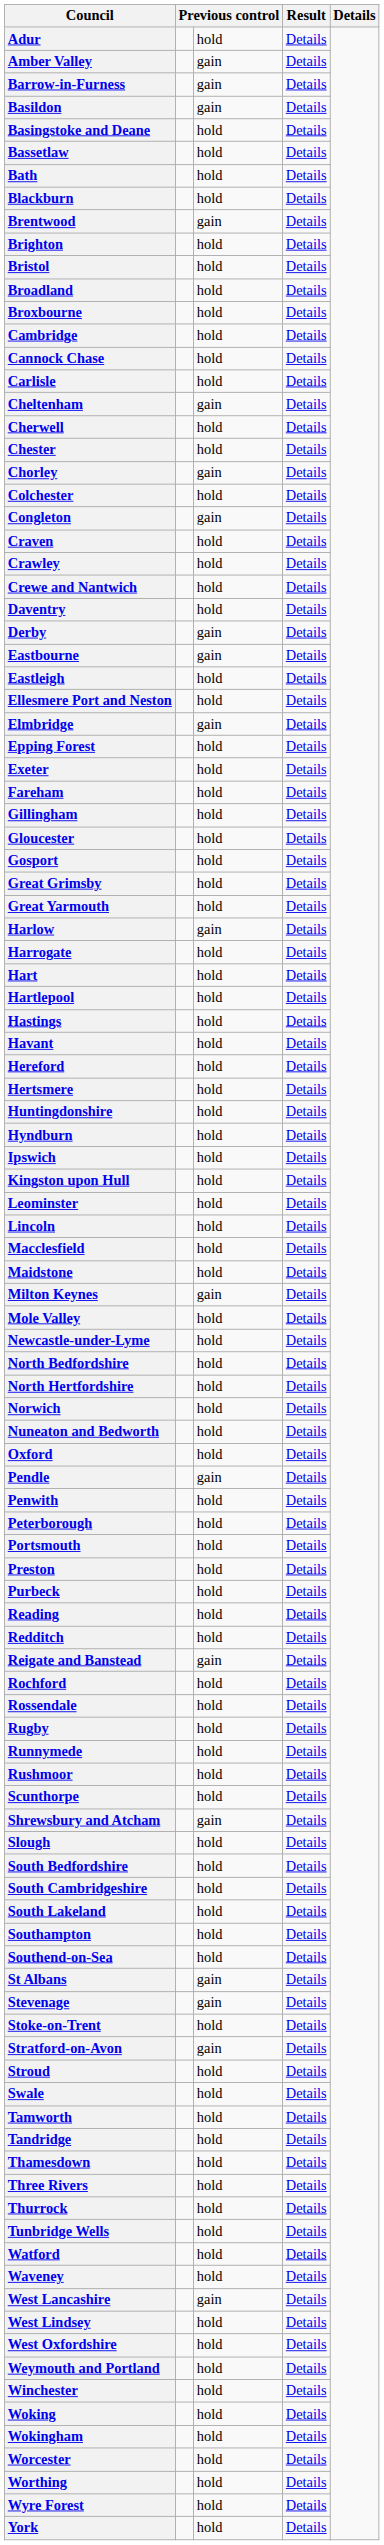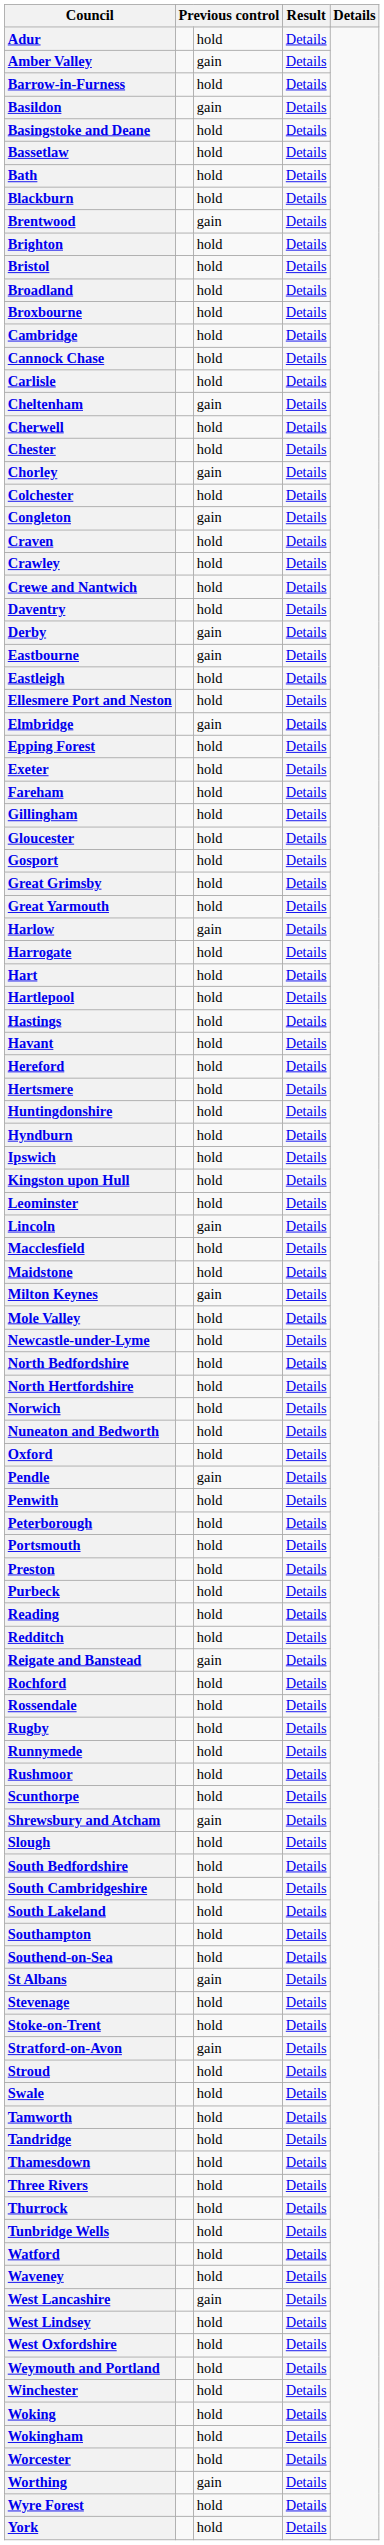 <table class="wikitable sortable" border="1">
 <tr>
 <th scope="col">Council</th>
 <th colspan=2>Previous control</th>
 <th colspan=2>Result</th>
 <th class="unsortable" scope="col">Details</th>
 </tr>
 <tr>
 <th scope="row" style="text-align: left;"><a href='#'>Adur</a></th>
 <td></td>
 <td> hold</td>
 <td><a href='#'>Details</a></td>
 </tr>
 <tr>
 <th scope="row" style="text-align: left;"><a href='#'>Amber Valley</a></th>
 <td></td>
 <td> gain</td>
 <td><a href='#'>Details</a></td>
 </tr>
 <tr>
 <th scope="row" style="text-align: left;"><a href='#'>Barrow-in-Furness</a></th>
 <td></td>
-<td> gain</td>
+<td> hold</td>
 <td><a href='#'>Details</a></td>
 </tr>
 <tr>
 <th scope="row" style="text-align: left;"><a href='#'>Basildon</a></th>
 <td></td>
 <td> gain</td>
 <td><a href='#'>Details</a></td>
 </tr>
 <tr>
 <th scope="row" style="text-align: left;"><a href='#'>Basingstoke and Deane</a></th>
 <td></td>
 <td> hold</td>
 <td><a href='#'>Details</a></td>
 </tr>
 <tr>
 <th scope="row" style="text-align: left;"><a href='#'>Bassetlaw</a></th>
 <td></td>
 <td> hold</td>
 <td><a href='#'>Details</a></td>
 </tr>
 <tr>
 <th scope="row" style="text-align: left;"><a href='#'>Bath</a></th>
 <td></td>
 <td> hold</td>
 <td><a href='#'>Details</a></td>
 </tr>
 <tr>
 <th scope="row" style="text-align: left;"><a href='#'>Blackburn</a></th>
 <td></td>
 <td> hold</td>
 <td><a href='#'>Details</a></td>
 </tr>
 <tr>
 <th scope="row" style="text-align: left;"><a href='#'>Brentwood</a></th>
 <td></td>
 <td> gain</td>
 <td><a href='#'>Details</a></td>
 </tr>
 <tr>
 <th scope="row" style="text-align: left;"><a href='#'>Brighton</a></th>
 <td></td>
 <td> hold</td>
 <td><a href='#'>Details</a></td>
 </tr>
 <tr>
 <th scope="row" style="text-align: left;"><a href='#'>Bristol</a></th>
 <td></td>
 <td> hold</td>
 <td><a href='#'>Details</a></td>
 </tr>
 <tr>
 <th scope="row" style="text-align: left;"><a href='#'>Broadland</a></th>
 <td></td>
 <td> hold</td>
 <td><a href='#'>Details</a></td>
 </tr>
 <tr>
 <th scope="row" style="text-align: left;"><a href='#'>Broxbourne</a></th>
 <td></td>
 <td> hold</td>
 <td><a href='#'>Details</a></td>
 </tr>
 <tr>
 <th scope="row" style="text-align: left;"><a href='#'>Cambridge</a></th>
 <td></td>
 <td> hold</td>
 <td><a href='#'>Details</a></td>
 </tr>
 <tr>
 <th scope="row" style="text-align: left;"><a href='#'>Cannock Chase</a></th>
 <td></td>
 <td> hold</td>
 <td><a href='#'>Details</a></td>
 </tr>
 <tr>
 <th scope="row" style="text-align: left;"><a href='#'>Carlisle</a></th>
 <td></td>
 <td> hold</td>
 <td><a href='#'>Details</a></td>
 </tr>
 <tr>
 <th scope="row" style="text-align: left;"><a href='#'>Cheltenham</a></th>
 <td></td>
 <td> gain</td>
 <td><a href='#'>Details</a></td>
 </tr>
 <tr>
 <th scope="row" style="text-align: left;"><a href='#'>Cherwell</a></th>
 <td></td>
 <td> hold</td>
 <td><a href='#'>Details</a></td>
 </tr>
 <tr>
 <th scope="row" style="text-align: left;"><a href='#'>Chester</a></th>
 <td></td>
 <td> hold</td>
 <td><a href='#'>Details</a></td>
 </tr>
 <tr>
 <th scope="row" style="text-align: left;"><a href='#'>Chorley</a></th>
 <td></td>
 <td> gain</td>
 <td><a href='#'>Details</a></td>
 </tr>
 <tr>
 <th scope="row" style="text-align: left;"><a href='#'>Colchester</a></th>
 <td></td>
 <td> hold</td>
 <td><a href='#'>Details</a></td>
 </tr>
 <tr>
 <th scope="row" style="text-align: left;"><a href='#'>Congleton</a></th>
 <td></td>
 <td> gain</td>
 <td><a href='#'>Details</a></td>
 </tr>
 <tr>
 <th scope="row" style="text-align: left;"><a href='#'>Craven</a></th>
 <td></td>
 <td> hold</td>
 <td><a href='#'>Details</a></td>
 </tr>
 <tr>
 <th scope="row" style="text-align: left;"><a href='#'>Crawley</a></th>
 <td></td>
 <td> hold</td>
 <td><a href='#'>Details</a></td>
 </tr>
 <tr>
 <th scope="row" style="text-align: left;"><a href='#'>Crewe and Nantwich</a></th>
 <td></td>
 <td> hold</td>
 <td><a href='#'>Details</a></td>
 </tr>
 <tr>
 <th scope="row" style="text-align: left;"><a href='#'>Daventry</a></th>
 <td></td>
 <td> hold</td>
 <td><a href='#'>Details</a></td>
 </tr>
 <tr>
 <th scope="row" style="text-align: left;"><a href='#'>Derby</a></th>
 <td></td>
 <td> gain</td>
 <td><a href='#'>Details</a></td>
 </tr>
 <tr>
 <th scope="row" style="text-align: left;"><a href='#'>Eastbourne</a></th>
 <td></td>
 <td> gain</td>
 <td><a href='#'>Details</a></td>
 </tr>
 <tr>
 <th scope="row" style="text-align: left;"><a href='#'>Eastleigh</a></th>
 <td></td>
 <td> hold</td>
 <td><a href='#'>Details</a></td>
 </tr>
 <tr>
 <th scope="row" style="text-align: left;"><a href='#'>Ellesmere Port and Neston</a></th>
 <td></td>
 <td> hold</td>
 <td><a href='#'>Details</a></td>
 </tr>
 <tr>
 <th scope="row" style="text-align: left;"><a href='#'>Elmbridge</a></th>
 <td></td>
 <td> gain</td>
 <td><a href='#'>Details</a></td>
 </tr>
 <tr>
 <th scope="row" style="text-align: left;"><a href='#'>Epping Forest</a></th>
 <td></td>
 <td> hold</td>
 <td><a href='#'>Details</a></td>
 </tr>
 <tr>
 <th scope="row" style="text-align: left;"><a href='#'>Exeter</a></th>
 <td></td>
 <td> hold</td>
 <td><a href='#'>Details</a></td>
 </tr>
 <tr>
 <th scope="row" style="text-align: left;"><a href='#'>Fareham</a></th>
 <td></td>
 <td> hold</td>
 <td><a href='#'>Details</a></td>
 </tr>
 <tr>
 <th scope="row" style="text-align: left;"><a href='#'>Gillingham</a></th>
 <td></td>
 <td> hold</td>
 <td><a href='#'>Details</a></td>
 </tr>
 <tr>
 <th scope="row" style="text-align: left;"><a href='#'>Gloucester</a></th>
 <td></td>
 <td> hold</td>
 <td><a href='#'>Details</a></td>
 </tr>
 <tr>
 <th scope="row" style="text-align: left;"><a href='#'>Gosport</a></th>
 <td></td>
 <td> hold</td>
 <td><a href='#'>Details</a></td>
 </tr>
 <tr>
 <th scope="row" style="text-align: left;"><a href='#'>Great Grimsby</a></th>
 <td></td>
 <td> hold</td>
 <td><a href='#'>Details</a></td>
 </tr>
 <tr>
 <th scope="row" style="text-align: left;"><a href='#'>Great Yarmouth</a></th>
 <td></td>
 <td> hold</td>
 <td><a href='#'>Details</a></td>
 </tr>
 <tr>
 <th scope="row" style="text-align: left;"><a href='#'>Harlow</a></th>
 <td></td>
 <td> gain</td>
 <td><a href='#'>Details</a></td>
 </tr>
 <tr>
 <th scope="row" style="text-align: left;"><a href='#'>Harrogate</a></th>
 <td></td>
 <td> hold</td>
 <td><a href='#'>Details</a></td>
 </tr>
 <tr>
 <th scope="row" style="text-align: left;"><a href='#'>Hart</a></th>
 <td></td>
 <td> hold</td>
 <td><a href='#'>Details</a></td>
 </tr>
 <tr>
 <th scope="row" style="text-align: left;"><a href='#'>Hartlepool</a></th>
 <td></td>
 <td> hold</td>
 <td><a href='#'>Details</a></td>
 </tr>
 <tr>
 <th scope="row" style="text-align: left;"><a href='#'>Hastings</a></th>
 <td></td>
 <td> hold</td>
 <td><a href='#'>Details</a></td>
 </tr>
 <tr>
 <th scope="row" style="text-align: left;"><a href='#'>Havant</a></th>
 <td></td>
 <td> hold</td>
 <td><a href='#'>Details</a></td>
 </tr>
 <tr>
 <th scope="row" style="text-align: left;"><a href='#'>Hereford</a></th>
 <td></td>
 <td> hold</td>
 <td><a href='#'>Details</a></td>
 </tr>
 <tr>
 <th scope="row" style="text-align: left;"><a href='#'>Hertsmere</a></th>
 <td></td>
 <td> hold</td>
 <td><a href='#'>Details</a></td>
 </tr>
 <tr>
 <th scope="row" style="text-align: left;"><a href='#'>Huntingdonshire</a></th>
 <td></td>
 <td> hold</td>
 <td><a href='#'>Details</a></td>
 </tr>
 <tr>
 <th scope="row" style="text-align: left;"><a href='#'>Hyndburn</a></th>
 <td></td>
 <td> hold</td>
 <td><a href='#'>Details</a></td>
 </tr>
 <tr>
 <th scope="row" style="text-align: left;"><a href='#'>Ipswich</a></th>
 <td></td>
 <td> hold</td>
 <td><a href='#'>Details</a></td>
 </tr>
 <tr>
 <th scope="row" style="text-align: left;"><a href='#'>Kingston upon Hull</a></th>
 <td></td>
 <td> hold</td>
 <td><a href='#'>Details</a></td>
 </tr>
 <tr>
 <th scope="row" style="text-align: left;"><a href='#'>Leominster</a></th>
 <td></td>
 <td> hold</td>
 <td><a href='#'>Details</a></td>
 </tr>
 <tr>
 <th scope="row" style="text-align: left;"><a href='#'>Lincoln</a></th>
 <td></td>
-<td> hold</td>
+<td> gain</td>
 <td><a href='#'>Details</a></td>
 </tr>
 <tr>
 <th scope="row" style="text-align: left;"><a href='#'>Macclesfield</a></th>
 <td></td>
 <td> hold</td>
 <td><a href='#'>Details</a></td>
 </tr>
 <tr>
 <th scope="row" style="text-align: left;"><a href='#'>Maidstone</a></th>
 <td></td>
 <td> hold</td>
 <td><a href='#'>Details</a></td>
 </tr>
 <tr>
 <th scope="row" style="text-align: left;"><a href='#'>Milton Keynes</a></th>
 <td></td>
 <td> gain</td>
 <td><a href='#'>Details</a></td>
 </tr>
 <tr>
 <th scope="row" style="text-align: left;"><a href='#'>Mole Valley</a></th>
 <td></td>
 <td> hold</td>
 <td><a href='#'>Details</a></td>
 </tr>
 <tr>
 <th scope="row" style="text-align: left;"><a href='#'>Newcastle-under-Lyme</a></th>
 <td></td>
 <td> hold</td>
 <td><a href='#'>Details</a></td>
 </tr>
 <tr>
 <th scope="row" style="text-align: left;"><a href='#'>North Bedfordshire</a></th>
 <td></td>
 <td> hold</td>
 <td><a href='#'>Details</a></td>
 </tr>
 <tr>
 <th scope="row" style="text-align: left;"><a href='#'>North Hertfordshire</a></th>
 <td></td>
 <td> hold</td>
 <td><a href='#'>Details</a></td>
 </tr>
 <tr>
 <th scope="row" style="text-align: left;"><a href='#'>Norwich</a></th>
 <td></td>
 <td> hold</td>
 <td><a href='#'>Details</a></td>
 </tr>
 <tr>
 <th scope="row" style="text-align: left;"><a href='#'>Nuneaton and Bedworth</a></th>
 <td></td>
 <td> hold</td>
 <td><a href='#'>Details</a></td>
 </tr>
 <tr>
 <th scope="row" style="text-align: left;"><a href='#'>Oxford</a></th>
 <td></td>
 <td> hold</td>
 <td><a href='#'>Details</a></td>
 </tr>
 <tr>
 <th scope="row" style="text-align: left;"><a href='#'>Pendle</a></th>
 <td></td>
 <td> gain</td>
 <td><a href='#'>Details</a></td>
 </tr>
 <tr>
 <th scope="row" style="text-align: left;"><a href='#'>Penwith</a></th>
 <td></td>
 <td> hold</td>
 <td><a href='#'>Details</a></td>
 </tr>
 <tr>
 <th scope="row" style="text-align: left;"><a href='#'>Peterborough</a></th>
 <td></td>
 <td> hold</td>
 <td><a href='#'>Details</a></td>
 </tr>
 <tr>
 <th scope="row" style="text-align: left;"><a href='#'>Portsmouth</a></th>
 <td></td>
 <td> hold</td>
 <td><a href='#'>Details</a></td>
 </tr>
 <tr>
 <th scope="row" style="text-align: left;"><a href='#'>Preston</a></th>
 <td></td>
 <td> hold</td>
 <td><a href='#'>Details</a></td>
 </tr>
 <tr>
 <th scope="row" style="text-align: left;"><a href='#'>Purbeck</a></th>
 <td></td>
 <td> hold</td>
 <td><a href='#'>Details</a></td>
 </tr>
 <tr>
 <th scope="row" style="text-align: left;"><a href='#'>Reading</a></th>
 <td></td>
 <td> hold</td>
 <td><a href='#'>Details</a></td>
 </tr>
 <tr>
 <th scope="row" style="text-align: left;"><a href='#'>Redditch</a></th>
 <td></td>
 <td> hold</td>
 <td><a href='#'>Details</a></td>
 </tr>
 <tr>
 <th scope="row" style="text-align: left;"><a href='#'>Reigate and Banstead</a></th>
 <td></td>
 <td> gain</td>
 <td><a href='#'>Details</a></td>
 </tr>
 <tr>
 <th scope="row" style="text-align: left;"><a href='#'>Rochford</a></th>
 <td></td>
 <td> hold</td>
 <td><a href='#'>Details</a></td>
 </tr>
 <tr>
 <th scope="row" style="text-align: left;"><a href='#'>Rossendale</a></th>
 <td></td>
 <td> hold</td>
 <td><a href='#'>Details</a></td>
 </tr>
 <tr>
 <th scope="row" style="text-align: left;"><a href='#'>Rugby</a></th>
 <td></td>
 <td> hold</td>
 <td><a href='#'>Details</a></td>
 </tr>
 <tr>
 <th scope="row" style="text-align: left;"><a href='#'>Runnymede</a></th>
 <td></td>
 <td> hold</td>
 <td><a href='#'>Details</a></td>
 </tr>
 <tr>
 <th scope="row" style="text-align: left;"><a href='#'>Rushmoor</a></th>
 <td></td>
 <td> hold</td>
 <td><a href='#'>Details</a></td>
 </tr>
 <tr>
 <th scope="row" style="text-align: left;"><a href='#'>Scunthorpe</a></th>
 <td></td>
 <td> hold</td>
 <td><a href='#'>Details</a></td>
 </tr>
 <tr>
 <th scope="row" style="text-align: left;"><a href='#'>Shrewsbury and Atcham</a></th>
 <td></td>
 <td> gain</td>
 <td><a href='#'>Details</a></td>
 </tr>
 <tr>
 <th scope="row" style="text-align: left;"><a href='#'>Slough</a></th>
 <td></td>
 <td> hold</td>
 <td><a href='#'>Details</a></td>
 </tr>
 <tr>
 <th scope="row" style="text-align: left;"><a href='#'>South Bedfordshire</a></th>
 <td></td>
 <td> hold</td>
 <td><a href='#'>Details</a></td>
 </tr>
 <tr>
 <th scope="row" style="text-align: left;"><a href='#'>South Cambridgeshire</a></th>
 <td></td>
 <td> hold</td>
 <td><a href='#'>Details</a></td>
 </tr>
 <tr>
 <th scope="row" style="text-align: left;"><a href='#'>South Lakeland</a></th>
 <td></td>
 <td> hold</td>
 <td><a href='#'>Details</a></td>
 </tr>
 <tr>
 <th scope="row" style="text-align: left;"><a href='#'>Southampton</a></th>
 <td></td>
 <td> hold</td>
 <td><a href='#'>Details</a></td>
 </tr>
 <tr>
 <th scope="row" style="text-align: left;"><a href='#'>Southend-on-Sea</a></th>
 <td></td>
 <td> hold</td>
 <td><a href='#'>Details</a></td>
 </tr>
 <tr>
 <th scope="row" style="text-align: left;"><a href='#'>St Albans</a></th>
 <td></td>
 <td> gain</td>
 <td><a href='#'>Details</a></td>
 </tr>
 <tr>
 <th scope="row" style="text-align: left;"><a href='#'>Stevenage</a></th>
 <td></td>
-<td> gain</td>
+<td> hold</td>
 <td><a href='#'>Details</a></td>
 </tr>
 <tr>
 <th scope="row" style="text-align: left;"><a href='#'>Stoke-on-Trent</a></th>
 <td></td>
 <td> hold</td>
 <td><a href='#'>Details</a></td>
 </tr>
 <tr>
 <th scope="row" style="text-align: left;"><a href='#'>Stratford-on-Avon</a></th>
 <td></td>
 <td> gain</td>
 <td><a href='#'>Details</a></td>
 </tr>
 <tr>
 <th scope="row" style="text-align: left;"><a href='#'>Stroud</a></th>
 <td></td>
 <td> hold</td>
 <td><a href='#'>Details</a></td>
 </tr>
 <tr>
 <th scope="row" style="text-align: left;"><a href='#'>Swale</a></th>
 <td></td>
 <td> hold</td>
 <td><a href='#'>Details</a></td>
 </tr>
 <tr>
 <th scope="row" style="text-align: left;"><a href='#'>Tamworth</a></th>
 <td></td>
 <td> hold</td>
 <td><a href='#'>Details</a></td>
 </tr>
 <tr>
 <th scope="row" style="text-align: left;"><a href='#'>Tandridge</a></th>
 <td></td>
 <td> hold</td>
 <td><a href='#'>Details</a></td>
 </tr>
 <tr>
 <th scope="row" style="text-align: left;"><a href='#'>Thamesdown</a></th>
 <td></td>
 <td> hold</td>
 <td><a href='#'>Details</a></td>
 </tr>
 <tr>
 <th scope="row" style="text-align: left;"><a href='#'>Three Rivers</a></th>
 <td></td>
 <td> hold</td>
 <td><a href='#'>Details</a></td>
 </tr>
 <tr>
 <th scope="row" style="text-align: left;"><a href='#'>Thurrock</a></th>
 <td></td>
 <td> hold</td>
 <td><a href='#'>Details</a></td>
 </tr>
 <tr>
 <th scope="row" style="text-align: left;"><a href='#'>Tunbridge Wells</a></th>
 <td></td>
 <td> hold</td>
 <td><a href='#'>Details</a></td>
 </tr>
 <tr>
 <th scope="row" style="text-align: left;"><a href='#'>Watford</a></th>
 <td></td>
 <td> hold</td>
 <td><a href='#'>Details</a></td>
 </tr>
 <tr>
 <th scope="row" style="text-align: left;"><a href='#'>Waveney</a></th>
 <td></td>
 <td> hold</td>
 <td><a href='#'>Details</a></td>
 </tr>
 <tr>
 <th scope="row" style="text-align: left;"><a href='#'>West Lancashire</a></th>
 <td></td>
 <td> gain</td>
 <td><a href='#'>Details</a></td>
 </tr>
 <tr>
 <th scope="row" style="text-align: left;"><a href='#'>West Lindsey</a></th>
 <td></td>
 <td> hold</td>
 <td><a href='#'>Details</a></td>
 </tr>
 <tr>
 <th scope="row" style="text-align: left;"><a href='#'>West Oxfordshire</a></th>
 <td></td>
 <td> hold</td>
 <td><a href='#'>Details</a></td>
 </tr>
 <tr>
 <th scope="row" style="text-align: left;"><a href='#'>Weymouth and Portland</a></th>
 <td></td>
 <td> hold</td>
 <td><a href='#'>Details</a></td>
 </tr>
 <tr>
 <th scope="row" style="text-align: left;"><a href='#'>Winchester</a></th>
 <td></td>
 <td> hold</td>
 <td><a href='#'>Details</a></td>
 </tr>
 <tr>
 <th scope="row" style="text-align: left;"><a href='#'>Woking</a></th>
 <td></td>
 <td> hold</td>
 <td><a href='#'>Details</a></td>
 </tr>
 <tr>
 <th scope="row" style="text-align: left;"><a href='#'>Wokingham</a></th>
 <td></td>
 <td> hold</td>
 <td><a href='#'>Details</a></td>
 </tr>
 <tr>
 <th scope="row" style="text-align: left;"><a href='#'>Worcester</a></th>
 <td></td>
 <td> hold</td>
 <td><a href='#'>Details</a></td>
 </tr>
 <tr>
 <th scope="row" style="text-align: left;"><a href='#'>Worthing</a></th>
 <td></td>
-<td> hold</td>
+<td> gain</td>
 <td><a href='#'>Details</a></td>
 </tr>
 <tr>
 <th scope="row" style="text-align: left;"><a href='#'>Wyre Forest</a></th>
 <td></td>
 <td> hold</td>
 <td><a href='#'>Details</a></td>
 </tr>
 <tr>
 <th scope="row" style="text-align: left;"><a href='#'>York</a></th>
 <td></td>
 <td> hold</td>
 <td><a href='#'>Details</a></td>
 </tr>
 </table>
